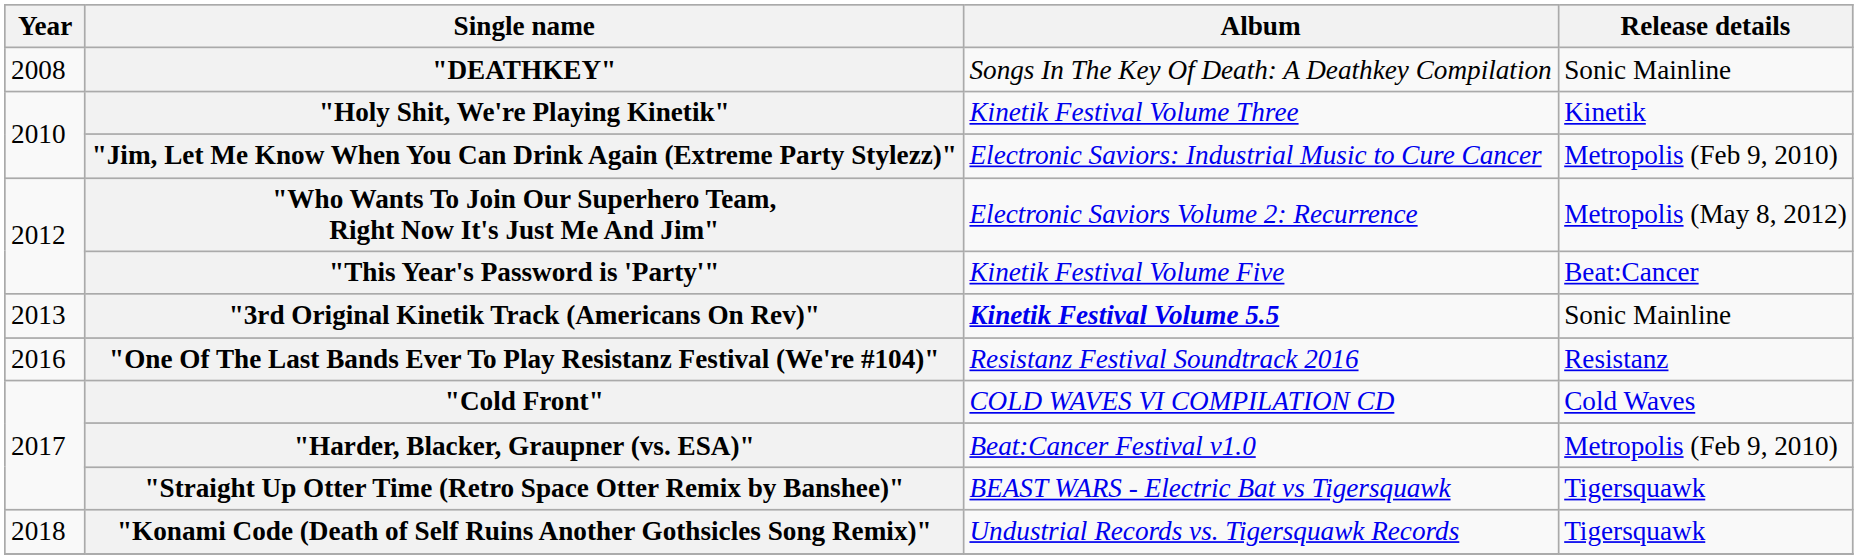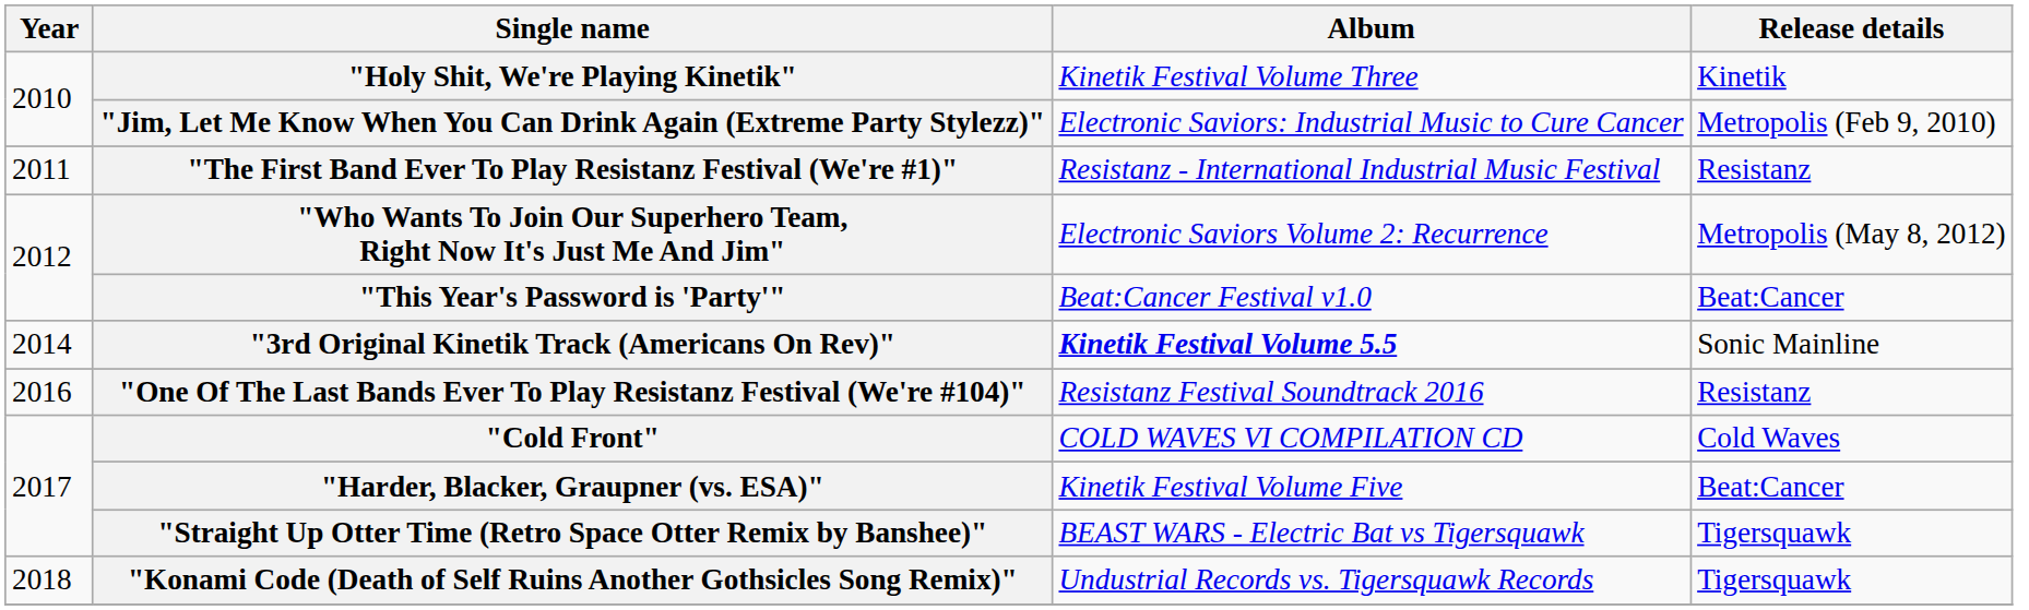 <table class="wikitable plainrowheaders" style="text-align:left;">
 <tr>
 <th scope="col" rowspan="1" style="width:2.5em;">Year</th>
 <th scope="col" rowspan="1">Single name</th>
 <th scope="col" rowspan="1">Album</th>
 <th scope="col" rowspan="1">Release details</th>
-</tr>
-<tr>
-<td rowspan="1">2008</td>
-<th scope="row">"DEATHKEY"</th>
-<td rowspan="1"><em> Songs In The Key Of Death: A Deathkey Compilation</em></td>
-<td align=left>Sonic Mainline</td>
 </tr>
 <tr>
 <td rowspan="2">2010</td>
 <th scope="row">"Holy Shit, We're Playing Kinetik"</th>
 <td rowspan="1"><em><a href='#'>Kinetik Festival Volume Three</a></em></td>
 <td align=left><a href='#'>Kinetik</a></td>
 </tr>
 <tr>
 <th scope="row">"Jim, Let Me Know When You Can Drink Again (Extreme Party Stylezz)"</th>
 <td rowspan=" "><em><a href='#'>Electronic Saviors: Industrial Music to Cure Cancer</a></em></td>
 <td align=left><a href='#'>Metropolis</a> (Feb 9, 2010)</td>
 </tr>
 <tr>
+<td rowspan="1">2011</td>
+<th scope="row">"The First Band Ever To Play Resistanz Festival (We're #1)"</th>
+<td rowspan="1"><em><a href='#'>Resistanz - International Industrial Music Festival</a></em></td>
+<td align=left><a href='#'>Resistanz</a></td>
+</tr>
+<tr>
 <td rowspan="2">2012</td>
 <th scope="row">"Who Wants To Join Our Superhero Team,<br>Right Now It's Just Me And Jim"</th>
 <td rowspan=" "><em><a href='#'>Electronic Saviors Volume 2: Recurrence</a></em></td>
 <td align=left><a href='#'>Metropolis</a> (May 8, 2012)</td>
 </tr>
 <tr>
 <th scope="row">"This Year's Password is 'Party'"</th>
-<td rowspan="1"><em><a href='#'>Kinetik Festival Volume Five</a></em></td>
+<td rowspan=" "><em><a href='#'>Beat:Cancer Festival v1.0</a></em></td>
 <td align=left><a href='#'>Beat:Cancer</a></td>
 </tr>
 <tr>
-<td rowspan="1">2013</td>
+<td rowspan="1">2014</td>
 <th scope="row">"3rd Original Kinetik Track (Americans On Rev)"</th>
 <td rowspan="1"><strong><em><a href='#'>Kinetik Festival Volume 5.5</a></em></strong></td>
 <td align=left>Sonic Mainline</td>
 </tr>
 <tr>
 <td rowspan="1">2016</td>
 <th scope="row">"One Of The Last Bands Ever To Play Resistanz Festival (We're #104)"</th>
 <td rowspan="1"><em><a href='#'>Resistanz Festival Soundtrack 2016</a></em></td>
 <td align=left><a href='#'>Resistanz</a></td>
 </tr>
 <tr>
 <td rowspan="3">2017</td>
 <th scope="row">"Cold Front"</th>
 <td rowspan="1"><em><a href='#'>COLD WAVES VI COMPILATION CD</a></em></td>
 <td align=left><a href='#'>Cold Waves</a></td>
 </tr>
 <tr>
 <th scope="row">"Harder, Blacker, Graupner (vs. ESA)"</th>
-<td rowspan=" "><em><a href='#'>Beat:Cancer Festival v1.0</a></em></td>
-<td align=left><a href='#'>Metropolis</a> (Feb 9, 2010)</td>
+<td rowspan="1"><em><a href='#'>Kinetik Festival Volume Five</a></em></td>
+<td align=left><a href='#'>Beat:Cancer</a></td>
 </tr>
 <tr>
 <th scope="row">"Straight Up Otter Time (Retro Space Otter Remix by Banshee)"</th>
 <td rowspan=" "><em><a href='#'>BEAST WARS - Electric Bat vs Tigersquawk</a></em></td>
 <td align=left><a href='#'>Tigersquawk</a></td>
 </tr>
 <tr>
 <td rowspan="1">2018</td>
 <th scope="row">"Konami Code (Death of Self Ruins Another Gothsicles Song Remix)"</th>
 <td rowspan="1"><em><a href='#'>Undustrial Records vs. Tigersquawk Records</a></em></td>
 <td align=left><a href='#'>Tigersquawk</a></td>
 </tr>
 <tr>
 </tr>
 </table>
